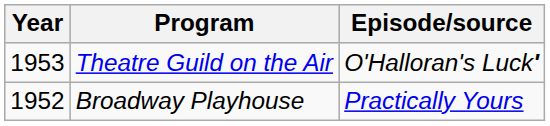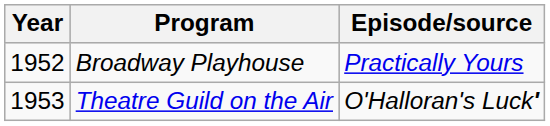 <table class="wikitable">
 <tr>
 <th>Year</th>
 <th>Program</th>
 <th>Episode/source</th>
 </tr>
 <tr>
+<td>1952</td>
+<td><em>Broadway Playhouse</em></td>
+<td><em><a href='#'>Practically Yours</a></em></td>
+</tr>
+<tr>
 <td>1953</td>
 <td><em><a href='#'>Theatre Guild on the Air</a></em></td>
 <td><em>O'Halloran's Luck<strong>'</td>
 </tr>
-<tr>
-<td>1952</td>
-<td><em>Broadway Playhouse</em></td>
-<td><em><a href='#'>Practically Yours</a></em></td>
-</tr>
 </table>
